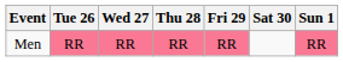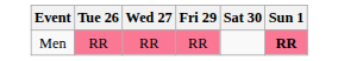 <table class="wikitable" style="margin:0.5em auto; font-size:90%; line-height:1.25em; text-align:center">
 <tr>
 <th>Event</th>
 <th>Tue 26</th>
 <th>Wed 27</th>
-<th>Thu 28</th>
 <th>Fri 29</th>
 <th>Sat 30</th>
 <th>Sun 1</th>
 </tr>
 <tr>
 <td>Men</td>
 <td bgcolor="#FA7894">RR</td>
 <td bgcolor="#FA7894">RR</td>
 <td bgcolor="#FA7894">RR</td>
-<td bgcolor="#FA7894">RR</td>
 <td></td>
-<td bgcolor="#FA7894">RR</td>
+<td bgcolor="#FA7894"><strong>RR</strong></td>
 </tr>
 </table>
